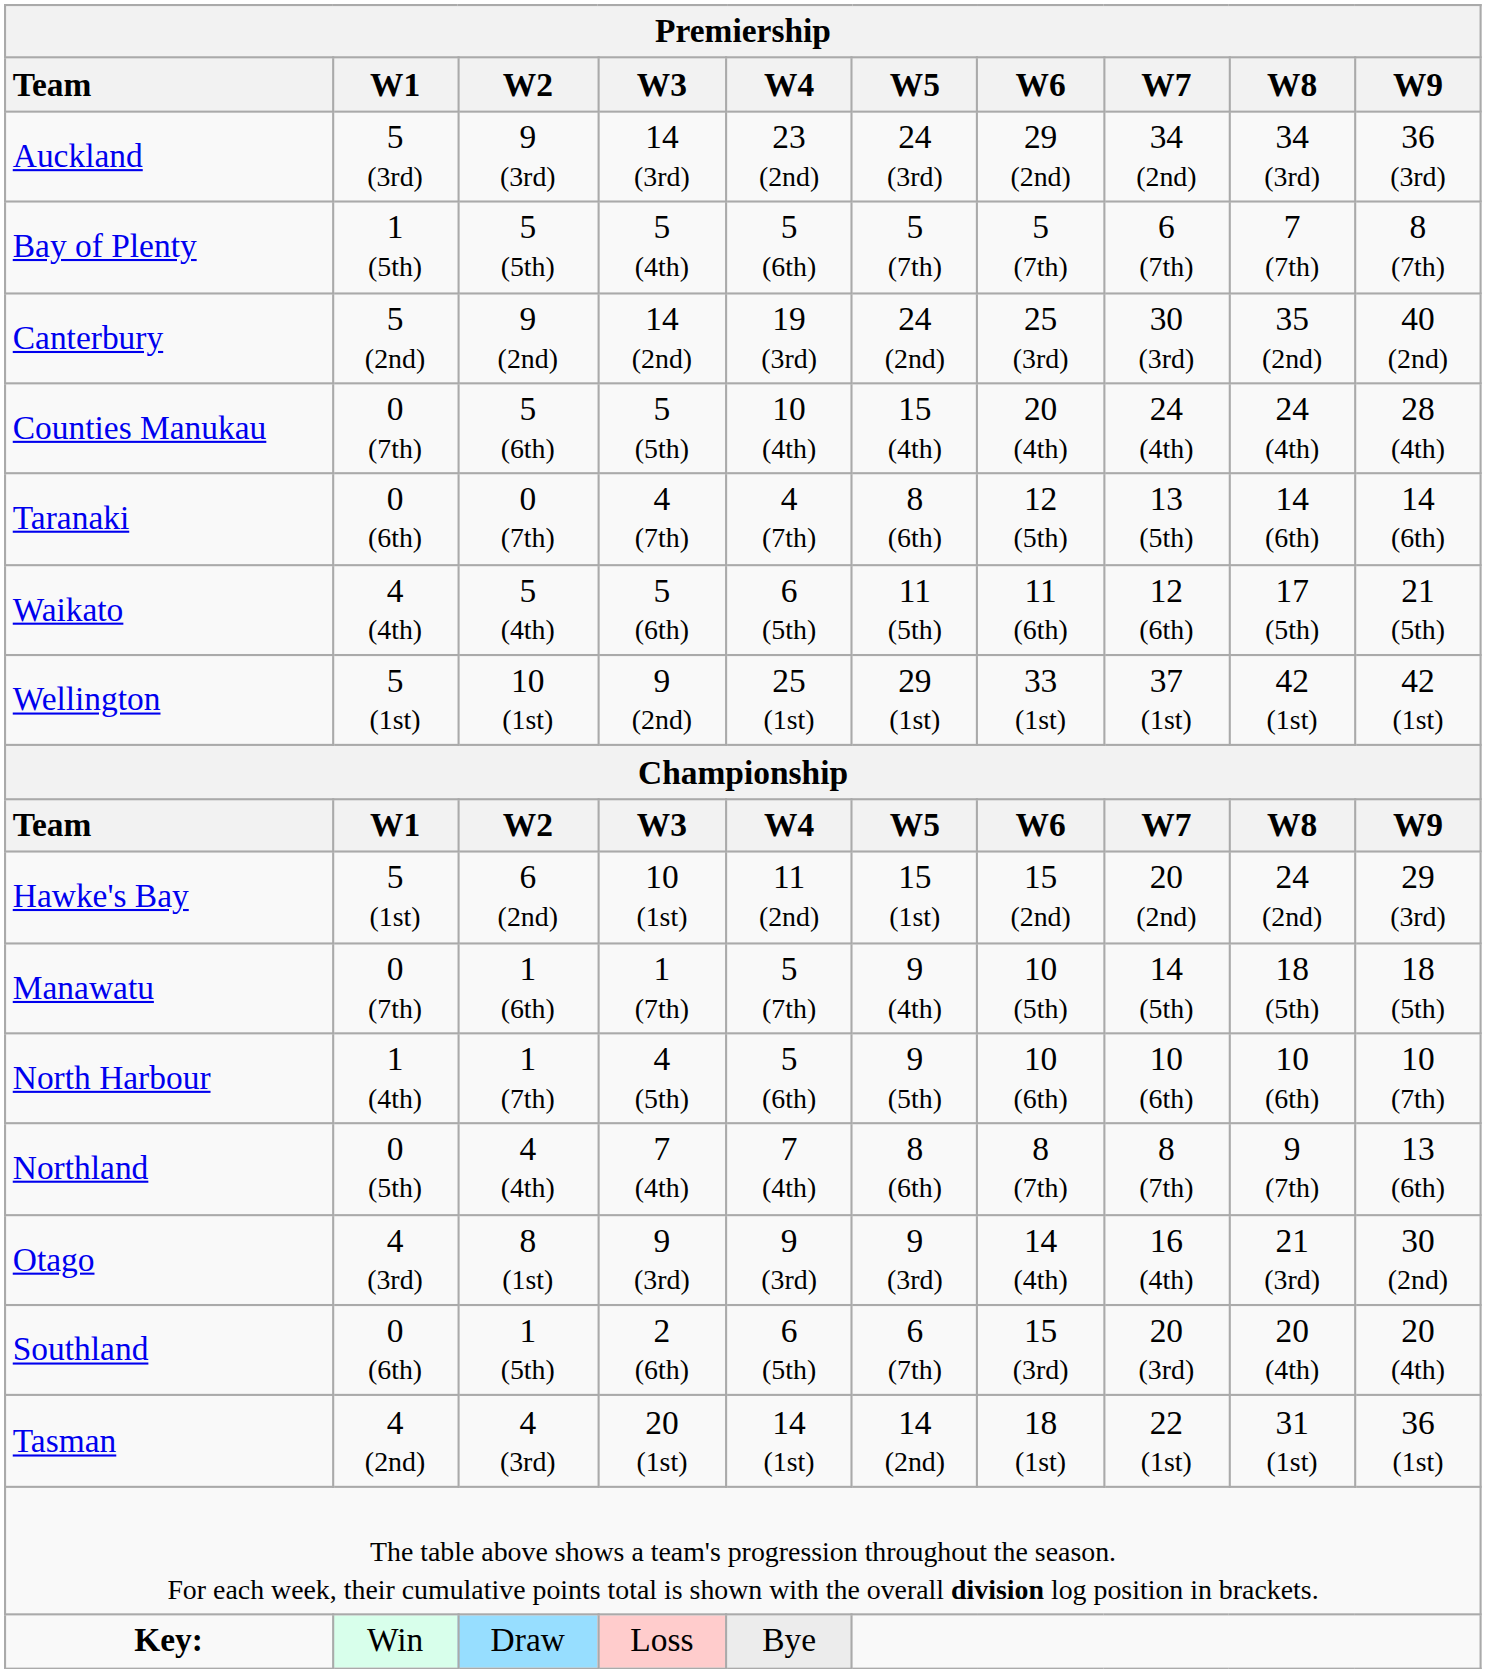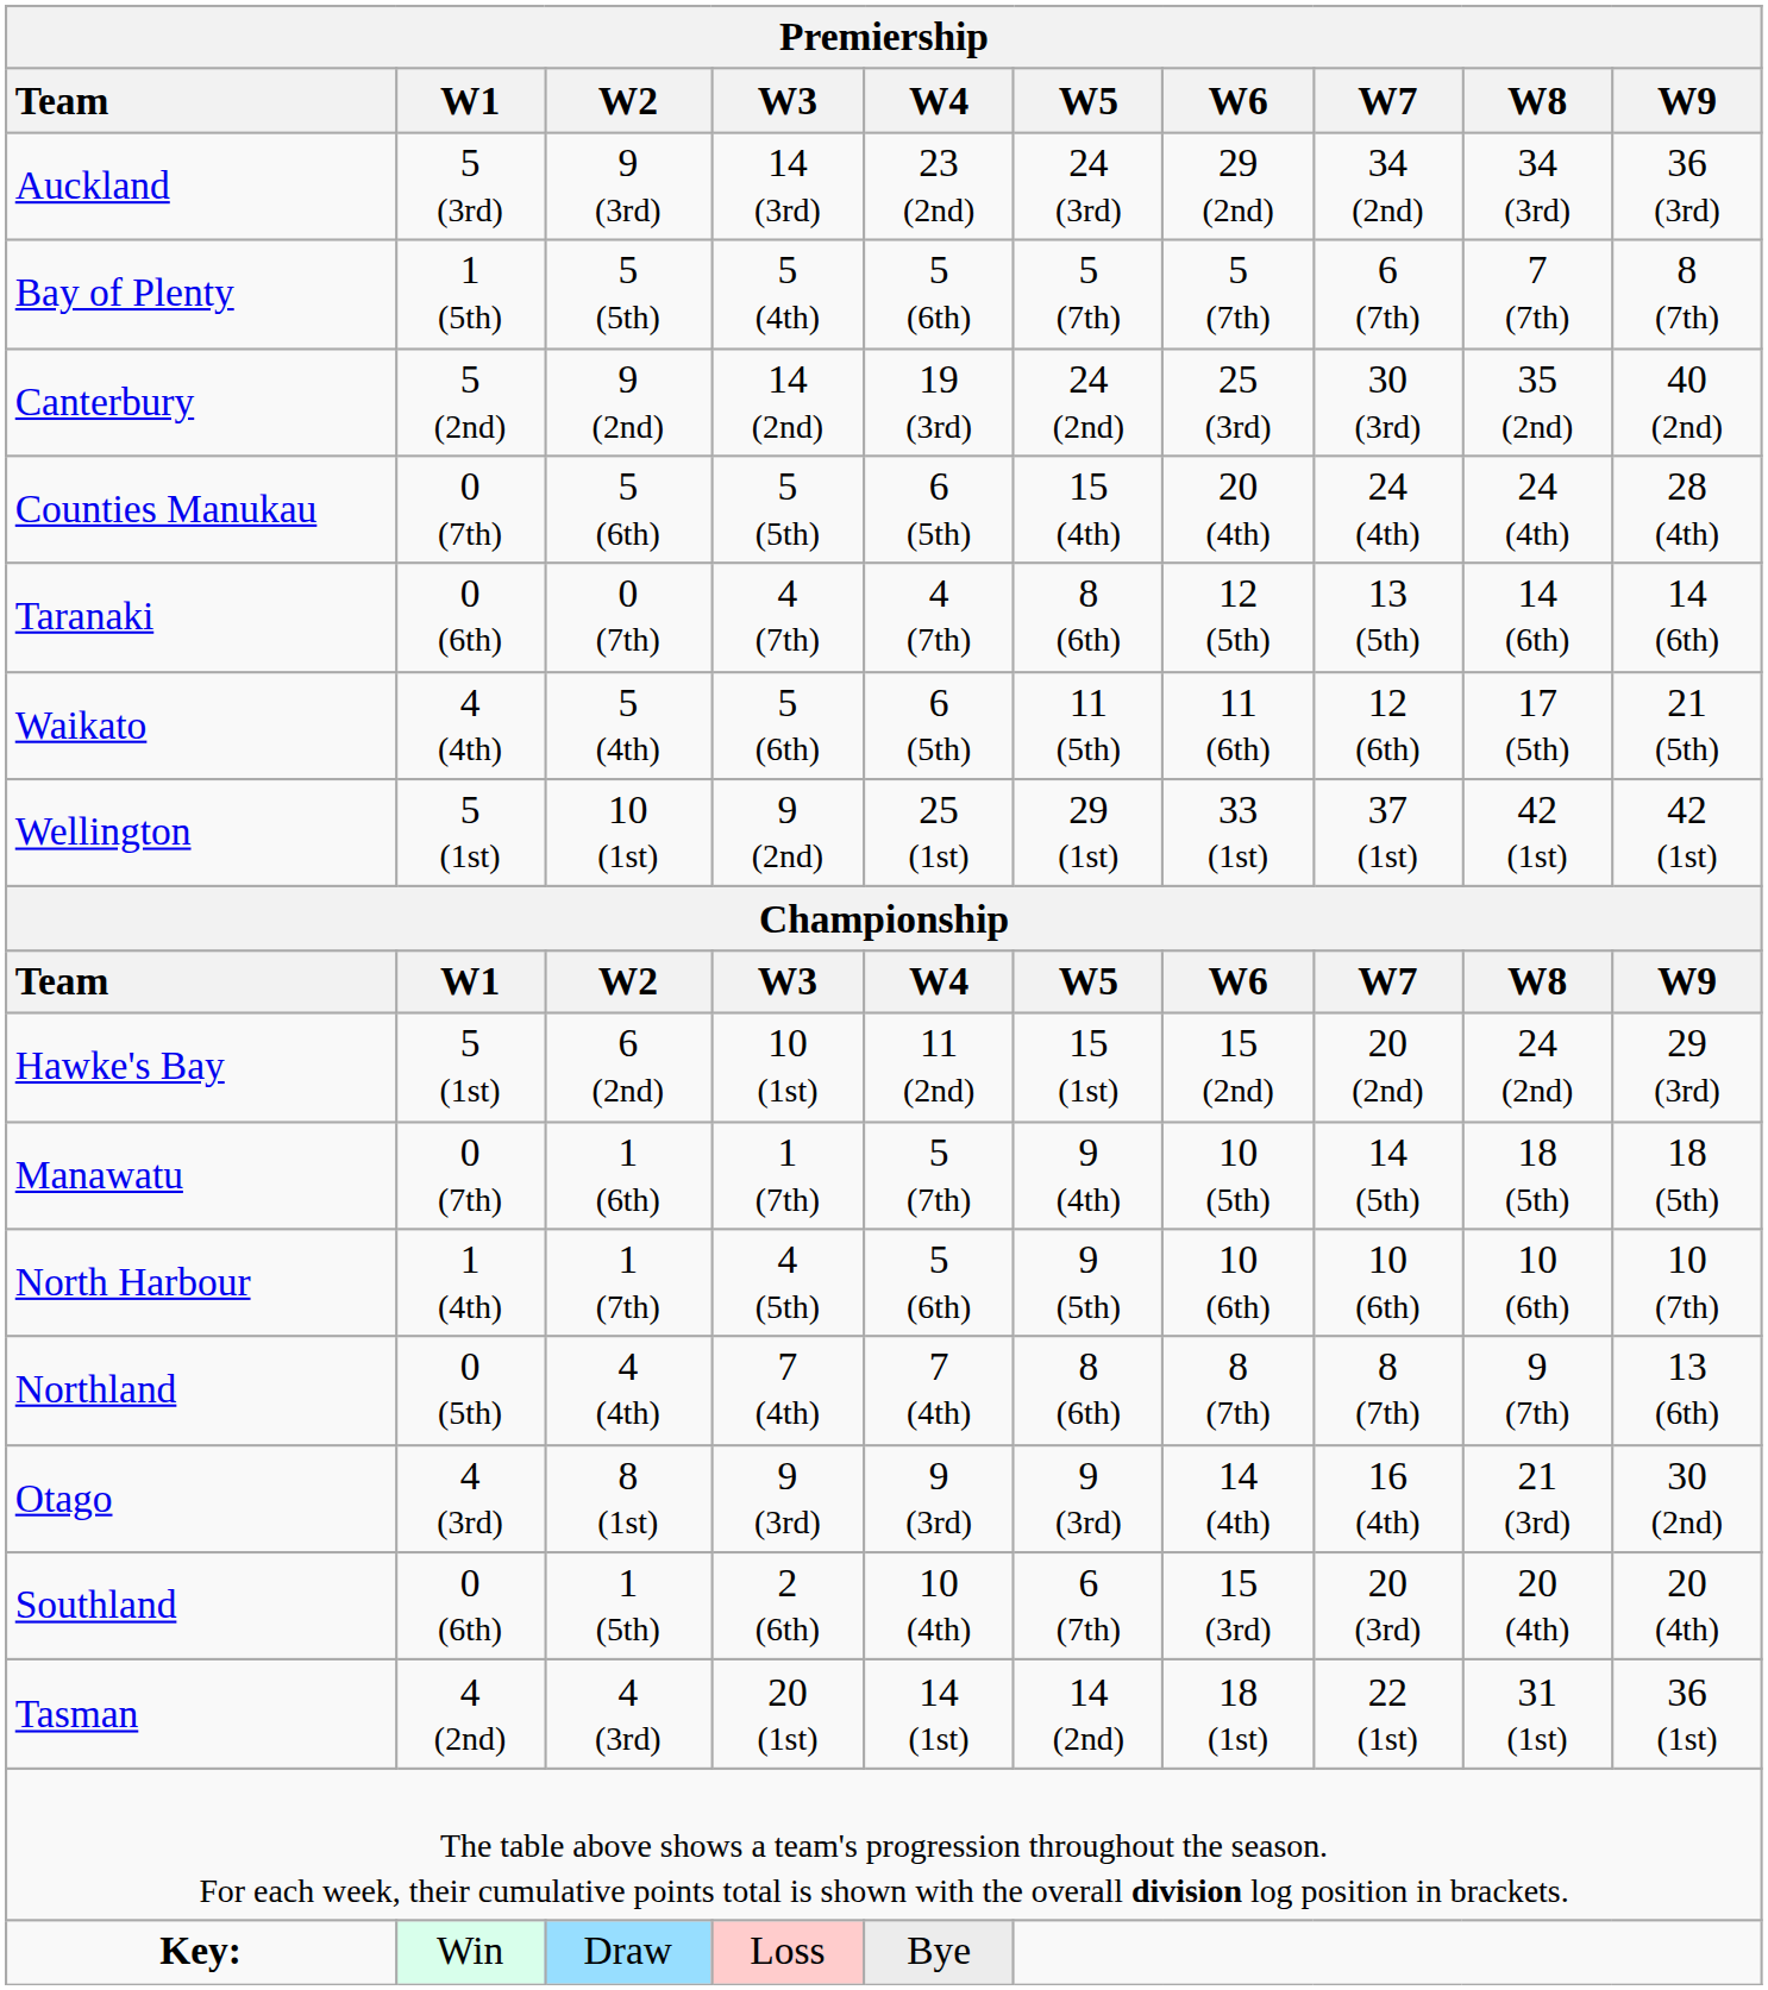 <table class="wikitable" style="text-align:center;width:80%">
 <tr>
 <th colspan=100%>Premiership</th>
 </tr>
 <tr>
 <th style="text-align:left;width:12%">Team</th>
 <th style="width:4%">W1</th>
 <th style="width:4%">W2</th>
 <th style="width:4%">W3</th>
 <th style="width:4%">W4</th>
 <th style="width:4%">W5</th>
 <th style="width:4%">W6</th>
 <th style="width:4%">W7</th>
 <th style="width:4%">W8</th>
 <th style="width:4%">W9</th>
 </tr>
 <tr>
 <td style="text-align:left"><a href='#'>Auckland</a></td>
 <td>5<br><small>(3rd)</small></td>
 <td>9<br><small>(3rd)</small></td>
 <td>14<br><small>(3rd)</small></td>
 <td>23<br><small>(2nd)</small></td>
 <td>24<br><small>(3rd)</small></td>
 <td>29<br><small>(2nd)</small></td>
 <td>34<br><small>(2nd)</small></td>
 <td>34<br><small>(3rd)</small></td>
 <td>36<br><small>(3rd)</small></td>
 </tr>
 <tr>
 <td style="text-align:left"><a href='#'>Bay of Plenty</a></td>
 <td>1<br><small>(5th)</small></td>
 <td>5<br><small>(5th)</small></td>
 <td>5<br><small>(4th)</small></td>
 <td>5<br><small>(6th)</small></td>
 <td>5<br><small>(7th)</small></td>
 <td>5<br><small>(7th)</small></td>
 <td>6<br><small>(7th)</small></td>
 <td>7<br><small>(7th)</small></td>
 <td>8<br><small>(7th)</small></td>
 </tr>
 <tr>
 <td style="text-align:left"><a href='#'>Canterbury</a></td>
 <td>5<br><small>(2nd)</small></td>
 <td>9<br><small>(2nd)</small></td>
 <td>14<br><small>(2nd)</small></td>
 <td>19<br><small>(3rd)</small></td>
 <td>24<br><small>(2nd)</small></td>
 <td>25<br><small>(3rd)</small></td>
 <td>30<br><small>(3rd)</small></td>
 <td>35<br><small>(2nd)</small></td>
 <td>40<br><small>(2nd)</small></td>
 </tr>
 <tr>
 <td style="text-align:left"><a href='#'>Counties Manukau</a></td>
 <td>0<br><small>(7th)</small></td>
 <td>5<br><small>(6th)</small></td>
 <td>5<br><small>(5th)</small></td>
-<td>10<br><small>(4th)</small></td>
+<td>6<br><small>(5th)</small></td>
 <td>15<br><small>(4th)</small></td>
 <td>20<br><small>(4th)</small></td>
 <td>24<br><small>(4th)</small></td>
 <td>24<br><small>(4th)</small></td>
 <td>28<br><small>(4th)</small></td>
 </tr>
 <tr>
 <td style="text-align:left"><a href='#'>Taranaki</a></td>
 <td>0<br><small>(6th)</small></td>
 <td>0<br><small>(7th)</small></td>
 <td>4<br><small>(7th)</small></td>
 <td>4<br><small>(7th)</small></td>
 <td>8<br><small>(6th)</small></td>
 <td>12<br><small>(5th)</small></td>
 <td>13<br><small>(5th)</small></td>
 <td>14<br><small>(6th)</small></td>
 <td>14<br><small>(6th)</small></td>
 </tr>
 <tr>
 <td style="text-align:left"><a href='#'>Waikato</a></td>
 <td>4<br><small>(4th)</small></td>
 <td>5<br><small>(4th)</small></td>
 <td>5<br><small>(6th)</small></td>
 <td>6<br><small>(5th)</small></td>
 <td>11<br><small>(5th)</small></td>
 <td>11<br><small>(6th)</small></td>
 <td>12<br><small>(6th)</small></td>
 <td>17<br><small>(5th)</small></td>
 <td>21<br><small>(5th)</small></td>
 </tr>
 <tr>
 <td style="text-align:left"><a href='#'>Wellington</a></td>
 <td>5<br><small>(1st)</small></td>
 <td>10<br><small>(1st)</small></td>
 <td>9<br><small>(2nd)</small></td>
 <td>25<br><small>(1st)</small></td>
 <td>29<br><small>(1st)</small></td>
 <td>33<br><small>(1st)</small></td>
 <td>37<br><small>(1st)</small></td>
 <td>42<br><small>(1st)</small></td>
 <td>42<br><small>(1st)</small></td>
 </tr>
 <tr>
 <th colspan=100%>Championship</th>
 </tr>
 <tr>
 <th style="text-align:left;width:12%">Team</th>
 <th style="width:4%">W1</th>
 <th style="width:4%">W2</th>
 <th style="width:4%">W3</th>
 <th style="width:4%">W4</th>
 <th style="width:4%">W5</th>
 <th style="width:4%">W6</th>
 <th style="width:4%">W7</th>
 <th style="width:4%">W8</th>
 <th style="width:4%">W9</th>
 </tr>
 <tr>
 <td style="text-align:left"><a href='#'>Hawke's Bay</a></td>
 <td>5<br><small>(1st)</small></td>
 <td>6<br><small>(2nd)</small></td>
 <td>10<br><small>(1st)</small></td>
 <td>11<br><small>(2nd)</small></td>
 <td>15<br><small>(1st)</small></td>
 <td>15<br><small>(2nd)</small></td>
 <td>20<br><small>(2nd)</small></td>
 <td>24<br><small>(2nd)</small></td>
 <td>29<br><small>(3rd)</small></td>
 </tr>
 <tr>
 <td style="text-align:left"><a href='#'>Manawatu</a></td>
 <td>0<br><small>(7th)</small></td>
 <td>1<br><small>(6th)</small></td>
 <td>1<br><small>(7th)</small></td>
 <td>5<br><small>(7th)</small></td>
 <td>9<br><small>(4th)</small></td>
 <td>10<br><small>(5th)</small></td>
 <td>14<br><small>(5th)</small></td>
 <td>18<br><small>(5th)</small></td>
 <td>18<br><small>(5th)</small></td>
 </tr>
 <tr>
 <td style="text-align:left"><a href='#'>North Harbour</a></td>
 <td>1<br><small>(4th)</small></td>
 <td>1<br><small>(7th)</small></td>
 <td>4<br><small>(5th)</small></td>
 <td>5<br><small>(6th)</small></td>
 <td>9<br><small>(5th)</small></td>
 <td>10<br><small>(6th)</small></td>
 <td>10<br><small>(6th)</small></td>
 <td>10<br><small>(6th)</small></td>
 <td>10<br><small>(7th)</small></td>
 </tr>
 <tr>
 <td style="text-align:left"><a href='#'>Northland</a></td>
 <td>0<br><small>(5th)</small></td>
 <td>4<br><small>(4th)</small></td>
 <td>7<br><small>(4th)</small></td>
 <td>7<br><small>(4th)</small></td>
 <td>8<br><small>(6th)</small></td>
 <td>8<br><small>(7th)</small></td>
 <td>8<br><small>(7th)</small></td>
 <td>9<br><small>(7th)</small></td>
 <td>13<br><small>(6th)</small></td>
 </tr>
 <tr>
 <td style="text-align:left"><a href='#'>Otago</a></td>
 <td>4<br><small>(3rd)</small></td>
 <td>8<br><small>(1st)</small></td>
 <td>9<br><small>(3rd)</small></td>
 <td>9<br><small>(3rd)</small></td>
 <td>9<br><small>(3rd)</small></td>
 <td>14<br><small>(4th)</small></td>
 <td>16<br><small>(4th)</small></td>
 <td>21<br><small>(3rd)</small></td>
 <td>30<br><small>(2nd)</small></td>
 </tr>
 <tr>
 <td style="text-align:left"><a href='#'>Southland</a></td>
 <td>0<br><small>(6th)</small></td>
 <td>1<br><small>(5th)</small></td>
 <td>2<br><small>(6th)</small></td>
-<td>6<br><small>(5th)</small></td>
+<td>10<br><small>(4th)</small></td>
 <td>6<br><small>(7th)</small></td>
 <td>15<br><small>(3rd)</small></td>
 <td>20<br><small>(3rd)</small></td>
 <td>20<br><small>(4th)</small></td>
 <td>20<br><small>(4th)</small></td>
 </tr>
 <tr>
 <td style="text-align:left"><a href='#'>Tasman</a></td>
 <td>4<br><small>(2nd)</small></td>
 <td>4<br><small>(3rd)</small></td>
 <td>20<br><small>(1st)</small></td>
 <td>14<br><small>(1st)</small></td>
 <td>14<br><small>(2nd)</small></td>
 <td>18<br><small>(1st)</small></td>
 <td>22<br><small>(1st)</small></td>
 <td>31<br><small>(1st)</small></td>
 <td>36<br><small>(1st)</small></td>
 </tr>
 <tr>
 <td colspan="100%" style="text-align:center"><br><small>The table above shows a team's progression throughout the season.<br>For each week, their cumulative points total is shown with the overall <strong>division</strong> log position in brackets.<br></small></td>
 </tr>
 <tr>
 <td><strong>Key:</strong></td>
 <td style="background:#D8FFEB">Win</td>
 <td style="background:#97DEFF">Draw</td>
 <td style="background:#FFCCCC">Loss</td>
 <td style="background:#ECECEC">Bye</td>
 <td colspan=16></td>
 </tr>
 </table>
